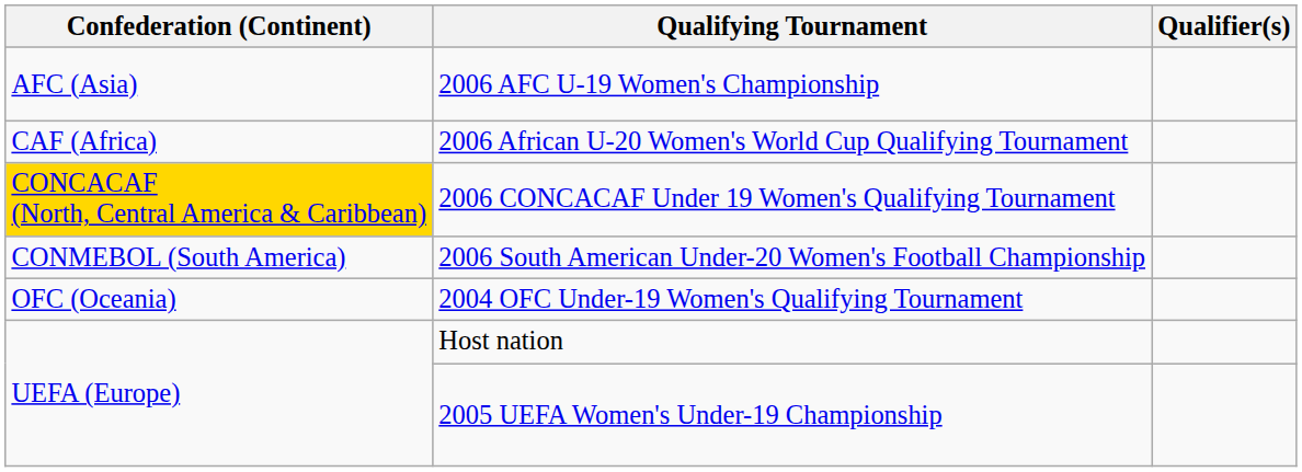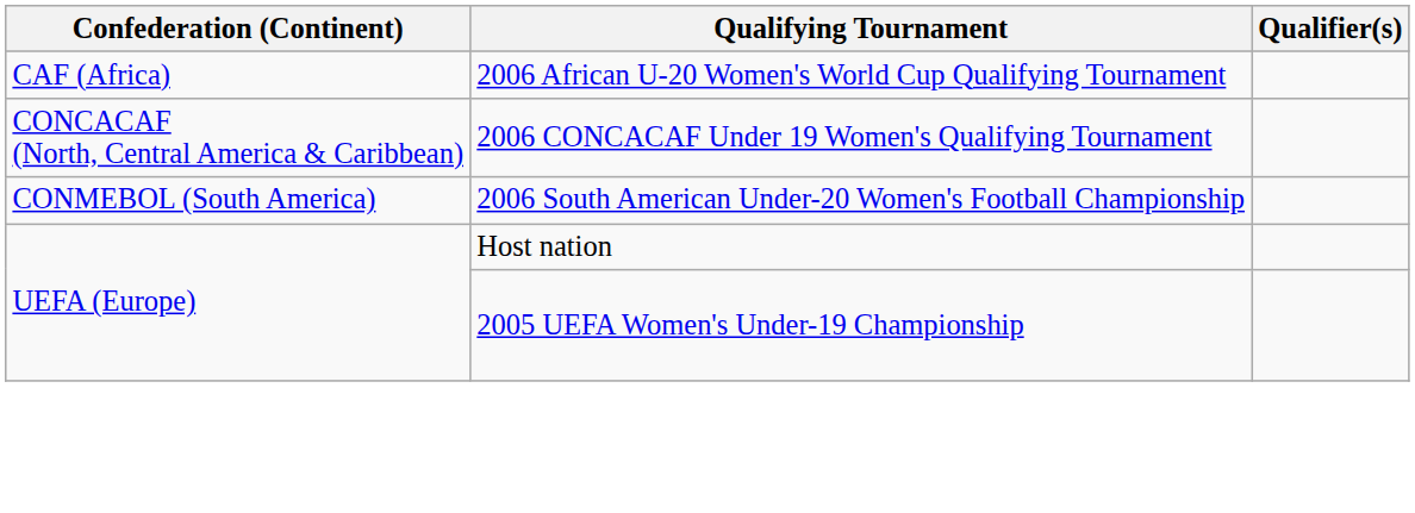 <table class=wikitable>
 <tr>
 <th>Confederation (Continent)</th>
 <th>Qualifying Tournament</th>
 <th>Qualifier(s)</th>
 </tr>
 <tr>
-<td><a href='#'>AFC (Asia)</a></td>
-<td><a href='#'>2006 AFC U-19 Women's Championship</a></td>
-<td><br><br></td>
-</tr>
-<tr>
 <td><a href='#'>CAF (Africa)</a></td>
 <td><a href='#'>2006 African U-20 Women's World Cup Qualifying Tournament</a></td>
 <td><br></td>
 </tr>
 <tr>
-<td style="background: gold;"><a href='#'>CONCACAF<br>(North, Central America & Caribbean)</a></td>
+<td><a href='#'>CONCACAF<br>(North, Central America & Caribbean)</a></td>
 <td><a href='#'>2006 CONCACAF Under 19 Women's Qualifying Tournament</a></td>
 <td><br><br></td>
 </tr>
 <tr>
 <td><a href='#'>CONMEBOL (South America)</a></td>
 <td><a href='#'>2006 South American Under-20 Women's Football Championship</a></td>
 <td><br></td>
-</tr>
-<tr>
-<td><a href='#'>OFC (Oceania)</a></td>
-<td><a href='#'>2004 OFC Under-19 Women's Qualifying Tournament</a></td>
-<td></td>
 </tr>
 <tr>
 <td rowspan=2><a href='#'>UEFA (Europe)</a></td>
 <td>Host nation</td>
 <td></td>
 </tr>
 <tr>
 <td><a href='#'>2005 UEFA Women's Under-19 Championship</a></td>
 <td><br><br><br></td>
 </tr>
 </table>
